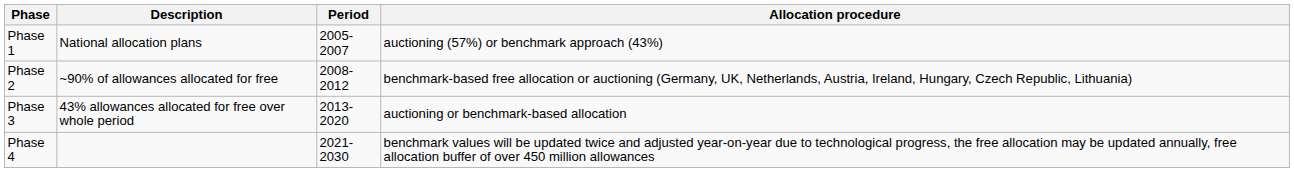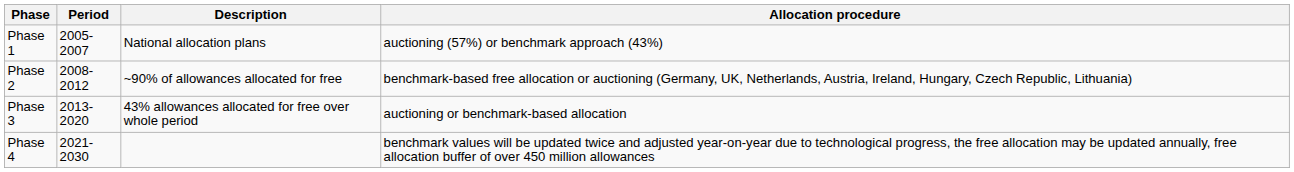 <table class="wikitable">
 <tr>
 <th>Phase</th>
+<th>Period</th>
 <th>Description</th>
-<th>Period</th>
 <th>Allocation procedure</th>
 </tr>
 <tr>
 <td>Phase 1</td>
+<td>2005-2007</td>
 <td>National allocation plans</td>
-<td>2005-2007</td>
 <td>auctioning (57%) or benchmark approach (43%)</td>
 </tr>
 <tr>
 <td>Phase 2</td>
+<td>2008-2012</td>
 <td>~90% of allowances allocated for free</td>
-<td>2008-2012</td>
 <td>benchmark-based free allocation or auctioning (Germany, UK, Netherlands, Austria, Ireland, Hungary, Czech Republic, Lithuania)</td>
 </tr>
 <tr>
 <td>Phase 3</td>
+<td>2013-2020</td>
 <td>43% allowances allocated for free over whole period</td>
-<td>2013-2020</td>
 <td>auctioning or benchmark-based allocation</td>
 </tr>
 <tr>
 <td>Phase 4</td>
+<td>2021-2030</td>
 <td></td>
-<td>2021-2030</td>
 <td>benchmark values will be updated twice and adjusted year-on-year due to technological progress, the free allocation may be updated annually, free allocation buffer of over 450 million allowances</td>
 </tr>
 </table>
